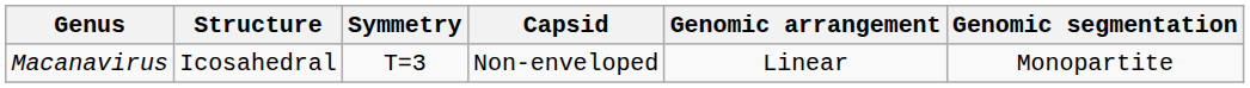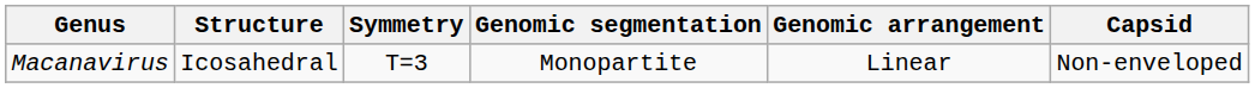 <table class="wikitable sortable" style="text-align:center">
 <tr>
 <th>Genus</th>
 <th>Structure</th>
 <th>Symmetry</th>
+<th>Genomic segmentation</th>
+<th>Genomic arrangement</th>
 <th>Capsid</th>
-<th>Genomic arrangement</th>
-<th>Genomic segmentation</th>
 </tr>
 <tr>
 <td><em>Macanavirus</em></td>
 <td>Icosahedral</td>
 <td>T=3</td>
+<td>Monopartite</td>
+<td>Linear</td>
 <td>Non-enveloped</td>
-<td>Linear</td>
-<td>Monopartite</td>
 </tr>
 </table>
